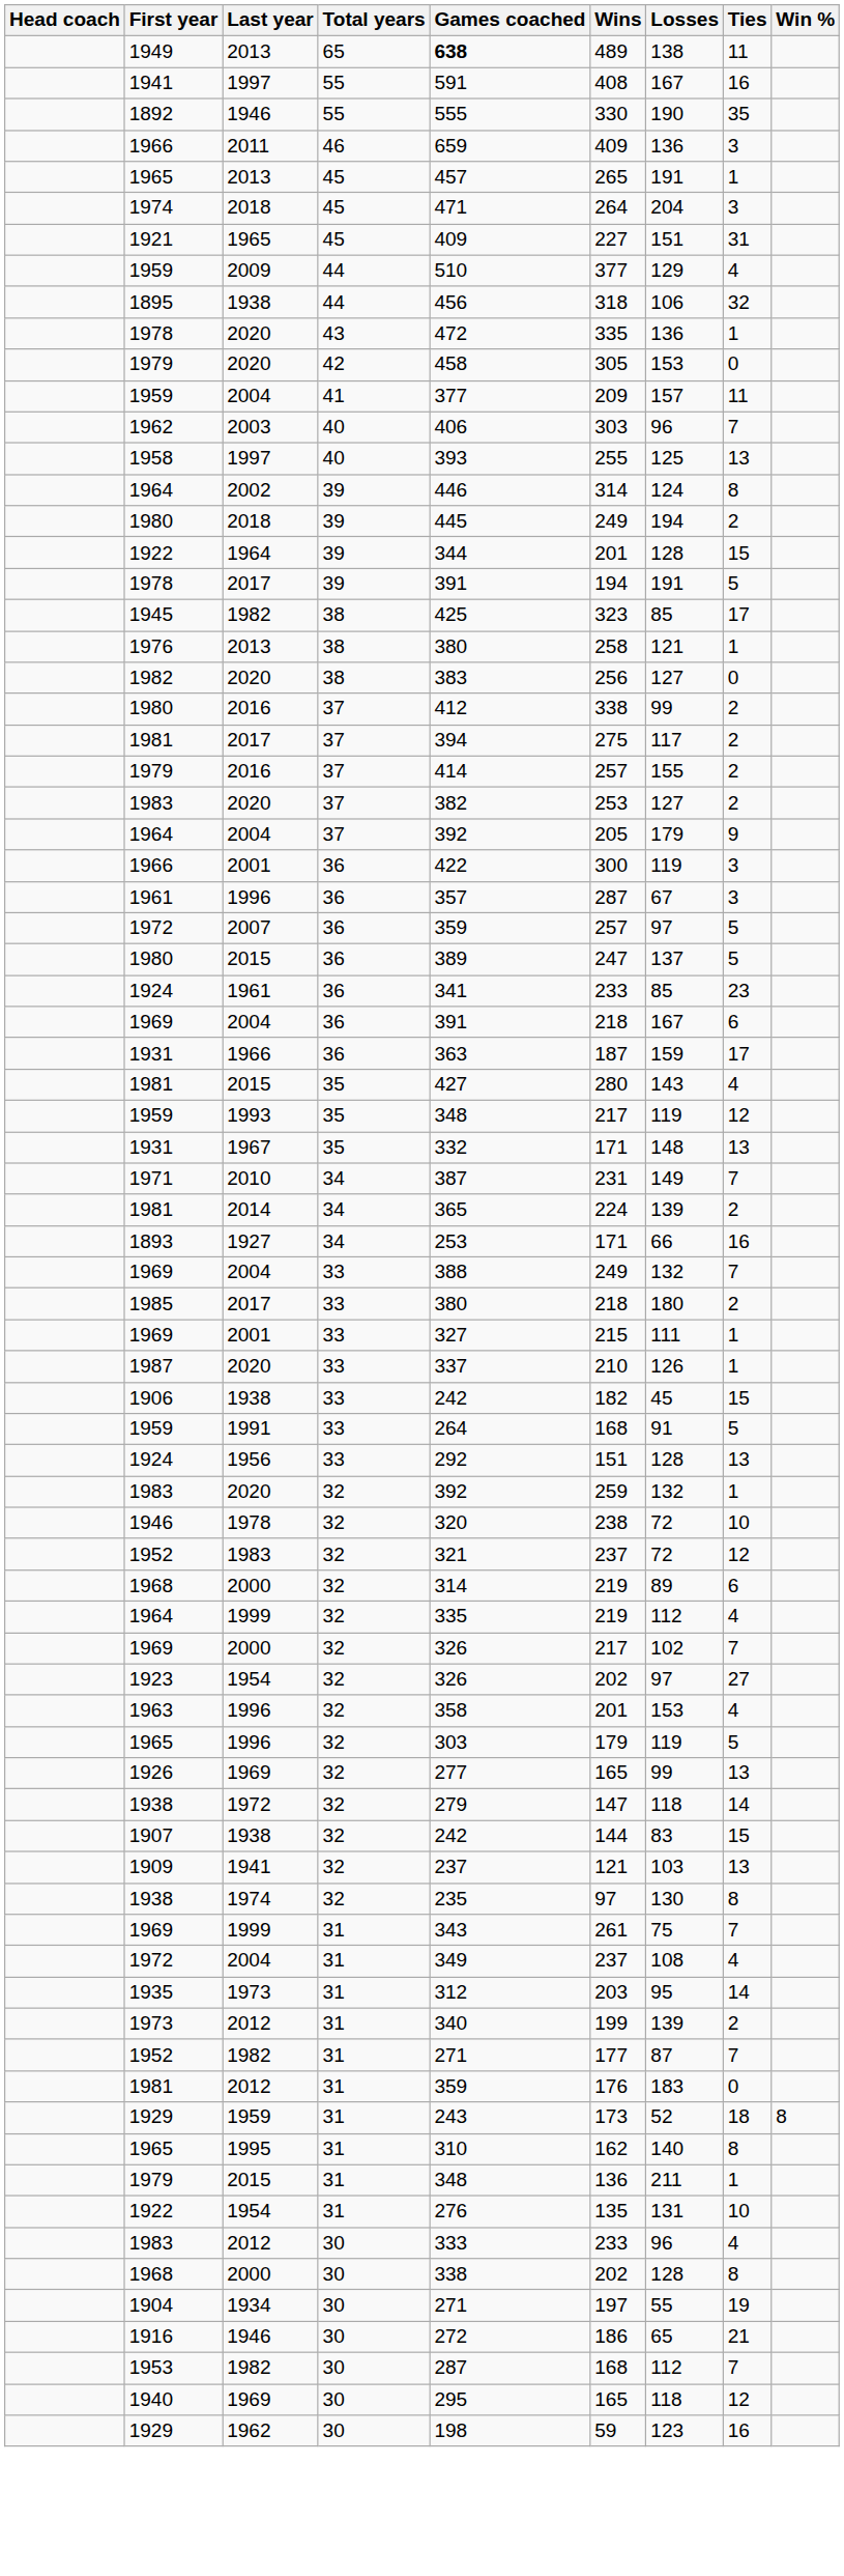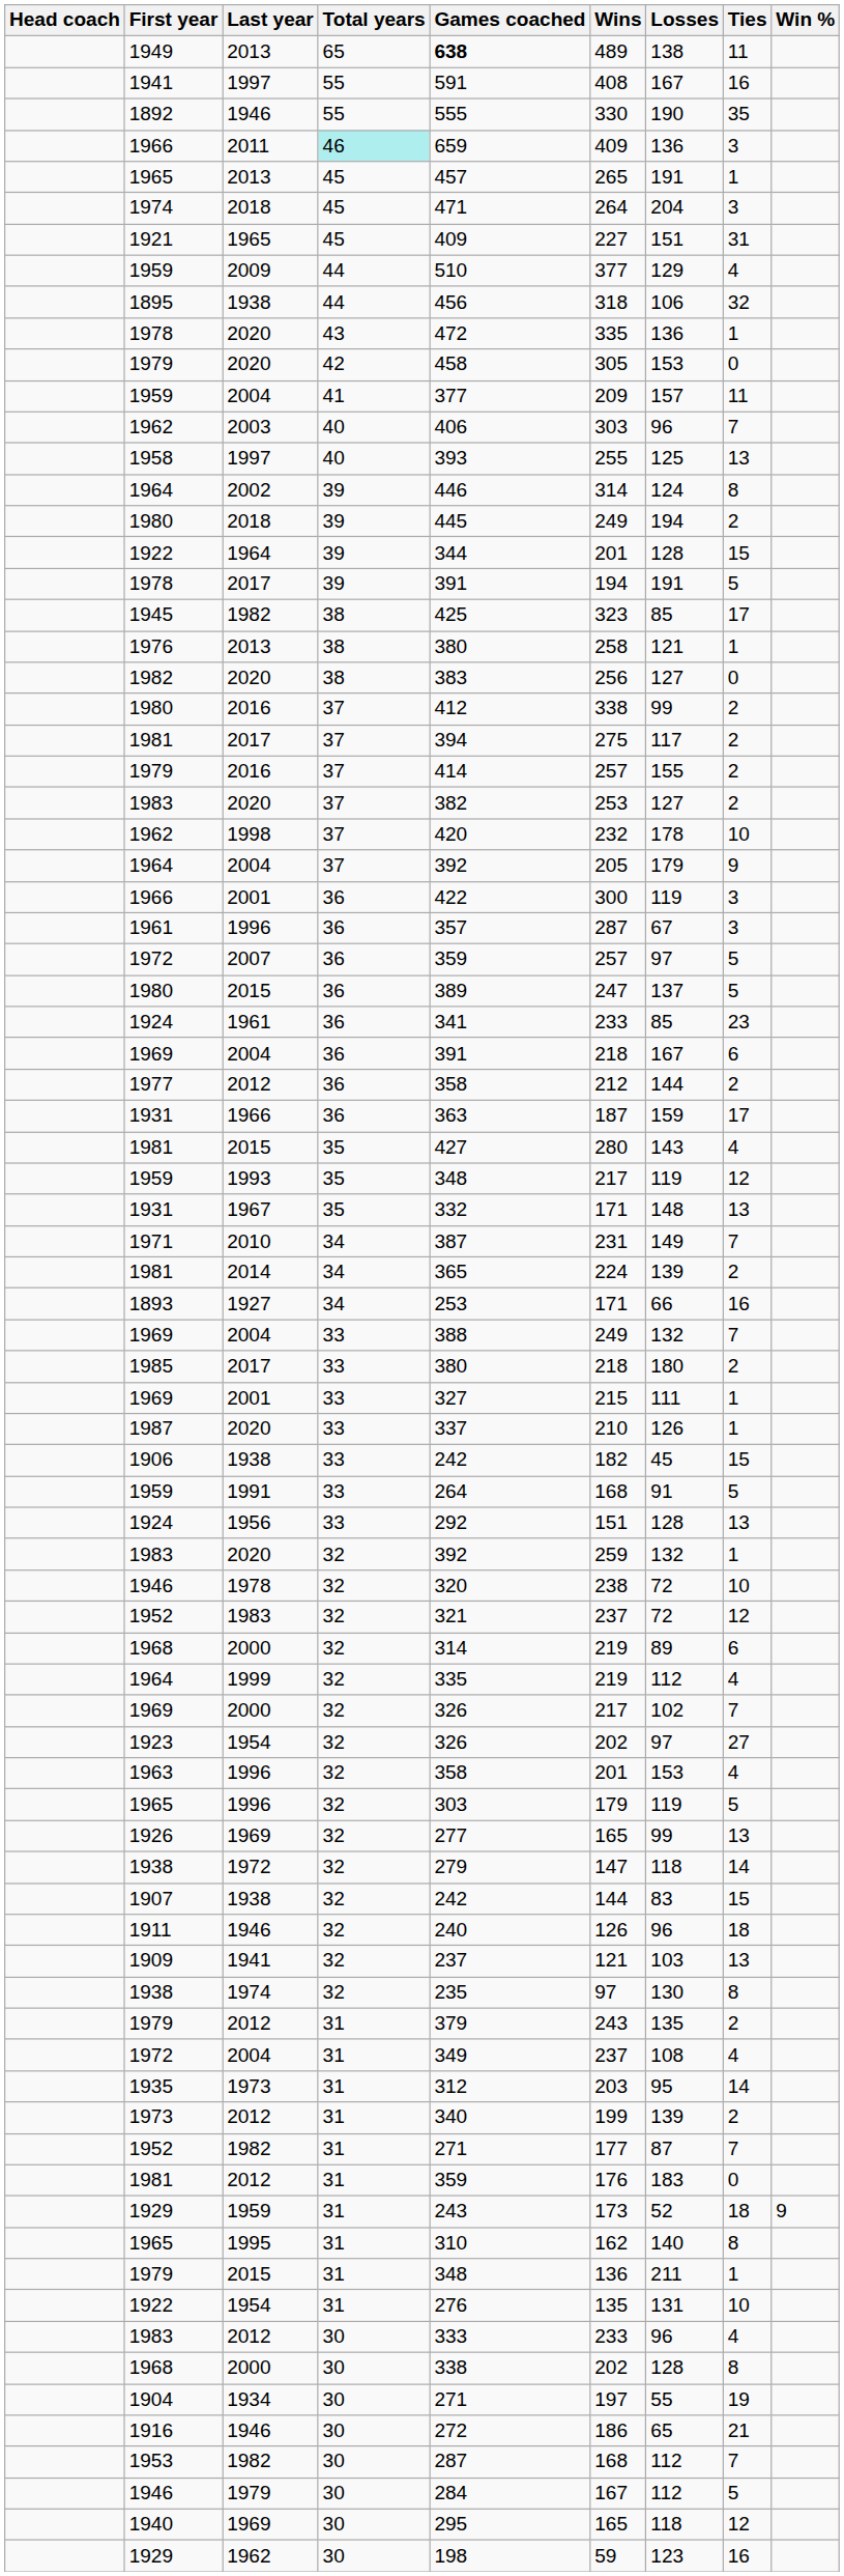 <table class="wikitable sortable">
 <tr>
 <th>Head coach</th>
 <th>First year</th>
 <th>Last year</th>
 <th data-sort-type="number">Total years</th>
 <th data-sort-type="number">Games coached</th>
 <th data-sort-type="number">Wins</th>
 <th data-sort-type="number">Losses</th>
 <th data-sort-type="number">Ties</th>
 <th>Win %</th>
 </tr>
 <tr>
 <td></td>
 <td>1949</td>
 <td>2013</td>
 <td>65</td>
 <td><strong>638</strong></td>
 <td>489</td>
 <td>138</td>
 <td>11</td>
 <td></td>
 </tr>
 <tr>
 <td></td>
 <td>1941</td>
 <td>1997</td>
 <td>55</td>
 <td>591</td>
 <td>408</td>
 <td>167</td>
 <td>16</td>
 <td></td>
 </tr>
 <tr>
 <td></td>
 <td>1892</td>
 <td>1946</td>
 <td>55</td>
 <td>555</td>
 <td>330</td>
 <td>190</td>
 <td>35</td>
 <td></td>
 </tr>
 <tr>
 <td></td>
 <td>1966</td>
 <td>2011</td>
-<td>46</td>
+<td style="background: paleturquoise;">46</td>
 <td>659</td>
 <td>409</td>
 <td>136</td>
 <td>3</td>
 <td></td>
 </tr>
 <tr>
 <td></td>
 <td>1965</td>
 <td>2013</td>
 <td>45</td>
 <td>457</td>
 <td>265</td>
 <td>191</td>
 <td>1</td>
 <td></td>
 </tr>
 <tr>
 <td></td>
 <td>1974</td>
 <td>2018</td>
 <td>45</td>
 <td>471</td>
 <td>264</td>
 <td>204</td>
 <td>3</td>
 <td></td>
 </tr>
 <tr>
 <td></td>
 <td>1921</td>
 <td>1965</td>
 <td>45</td>
 <td>409</td>
 <td>227</td>
 <td>151</td>
 <td>31</td>
 <td></td>
 </tr>
 <tr>
 <td></td>
 <td>1959</td>
 <td>2009</td>
 <td>44</td>
 <td>510</td>
 <td>377</td>
 <td>129</td>
 <td>4</td>
 <td></td>
 </tr>
 <tr>
 <td></td>
 <td>1895</td>
 <td>1938</td>
 <td>44</td>
 <td>456</td>
 <td>318</td>
 <td>106</td>
 <td>32</td>
 <td></td>
 </tr>
 <tr>
 <td><strong></strong></td>
 <td>1978</td>
 <td>2020</td>
 <td>43</td>
 <td>472</td>
 <td>335</td>
 <td>136</td>
 <td>1</td>
 <td></td>
 </tr>
 <tr>
 <td></td>
 <td>1979</td>
 <td>2020</td>
 <td>42</td>
 <td>458</td>
 <td>305</td>
 <td>153</td>
 <td>0</td>
 <td></td>
 </tr>
 <tr>
 <td></td>
 <td>1959</td>
 <td>2004</td>
 <td>41</td>
 <td>377</td>
 <td>209</td>
 <td>157</td>
 <td>11</td>
 <td></td>
 </tr>
 <tr>
 <td></td>
 <td>1962</td>
 <td>2003</td>
 <td>40</td>
 <td>406</td>
 <td>303</td>
 <td>96</td>
 <td>7</td>
 <td></td>
 </tr>
 <tr>
 <td></td>
 <td>1958</td>
 <td>1997</td>
 <td>40</td>
 <td>393</td>
 <td>255</td>
 <td>125</td>
 <td>13</td>
 <td></td>
 </tr>
 <tr>
 <td></td>
 <td>1964</td>
 <td>2002</td>
 <td>39</td>
 <td>446</td>
 <td>314</td>
 <td>124</td>
 <td>8</td>
 <td></td>
 </tr>
 <tr>
 <td></td>
 <td>1980</td>
 <td>2018</td>
 <td>39</td>
 <td>445</td>
 <td>249</td>
 <td>194</td>
 <td>2</td>
 <td></td>
 </tr>
 <tr>
 <td></td>
 <td>1922</td>
 <td>1964</td>
 <td>39</td>
 <td>344</td>
 <td>201</td>
 <td>128</td>
 <td>15</td>
 <td></td>
 </tr>
 <tr>
 <td></td>
 <td>1978</td>
 <td>2017</td>
 <td>39</td>
 <td>391</td>
 <td>194</td>
 <td>191</td>
 <td>5</td>
 <td></td>
 </tr>
 <tr>
 <td></td>
 <td>1945</td>
 <td>1982</td>
 <td>38</td>
 <td>425</td>
 <td>323</td>
 <td>85</td>
 <td>17</td>
 <td></td>
 </tr>
 <tr>
 <td></td>
 <td>1976</td>
 <td>2013</td>
 <td>38</td>
 <td>380</td>
 <td>258</td>
 <td>121</td>
 <td>1</td>
 <td></td>
 </tr>
 <tr>
 <td><strong></strong></td>
 <td>1982</td>
 <td>2020</td>
 <td>38</td>
 <td>383</td>
 <td>256</td>
 <td>127</td>
 <td>0</td>
 <td></td>
 </tr>
 <tr>
 <td></td>
 <td>1980</td>
 <td>2016</td>
 <td>37</td>
 <td>412</td>
 <td>338</td>
 <td>99</td>
 <td>2</td>
 <td></td>
 </tr>
 <tr>
 <td></td>
 <td>1981</td>
 <td>2017</td>
 <td>37</td>
 <td>394</td>
 <td>275</td>
 <td>117</td>
 <td>2</td>
 <td></td>
 </tr>
 <tr>
 <td></td>
 <td>1979</td>
 <td>2016</td>
 <td>37</td>
 <td>414</td>
 <td>257</td>
 <td>155</td>
 <td>2</td>
 <td></td>
 </tr>
 <tr>
 <td><strong></strong></td>
 <td>1983</td>
 <td>2020</td>
 <td>37</td>
 <td>382</td>
 <td>253</td>
 <td>127</td>
 <td>2</td>
 <td></td>
 </tr>
 <tr>
 <td></td>
+<td>1962</td>
+<td>1998</td>
+<td>37</td>
+<td>420</td>
+<td>232</td>
+<td>178</td>
+<td>10</td>
+<td></td>
+</tr>
+<tr>
+<td></td>
 <td>1964</td>
 <td>2004</td>
 <td>37</td>
 <td>392</td>
 <td>205</td>
 <td>179</td>
 <td>9</td>
 <td></td>
 </tr>
 <tr>
 <td></td>
 <td>1966</td>
 <td>2001</td>
 <td>36</td>
 <td>422</td>
 <td>300</td>
 <td>119</td>
 <td>3</td>
 <td></td>
 </tr>
 <tr>
 <td></td>
 <td>1961</td>
 <td>1996</td>
 <td>36</td>
 <td>357</td>
 <td>287</td>
 <td>67</td>
 <td>3</td>
 <td></td>
 </tr>
 <tr>
 <td></td>
 <td>1972</td>
 <td>2007</td>
 <td>36</td>
 <td>359</td>
 <td>257</td>
 <td>97</td>
 <td>5</td>
 <td></td>
 </tr>
 <tr>
 <td></td>
 <td>1980</td>
 <td>2015</td>
 <td>36</td>
 <td>389</td>
 <td>247</td>
 <td>137</td>
 <td>5</td>
 <td></td>
 </tr>
 <tr>
 <td></td>
 <td>1924</td>
 <td>1961</td>
 <td>36</td>
 <td>341</td>
 <td>233</td>
 <td>85</td>
 <td>23</td>
 <td></td>
 </tr>
 <tr>
 <td></td>
 <td>1969</td>
 <td>2004</td>
 <td>36</td>
 <td>391</td>
 <td>218</td>
 <td>167</td>
 <td>6</td>
+<td></td>
+</tr>
+<tr>
+<td></td>
+<td>1977</td>
+<td>2012</td>
+<td>36</td>
+<td>358</td>
+<td>212</td>
+<td>144</td>
+<td>2</td>
 <td></td>
 </tr>
 <tr>
 <td></td>
 <td>1931</td>
 <td>1966</td>
 <td>36</td>
 <td>363</td>
 <td>187</td>
 <td>159</td>
 <td>17</td>
 <td></td>
 </tr>
 <tr>
 <td></td>
 <td>1981</td>
 <td>2015</td>
 <td>35</td>
 <td>427</td>
 <td>280</td>
 <td>143</td>
 <td>4</td>
 <td></td>
 </tr>
 <tr>
 <td></td>
 <td>1959</td>
 <td>1993</td>
 <td>35</td>
 <td>348</td>
 <td>217</td>
 <td>119</td>
 <td>12</td>
 <td></td>
 </tr>
 <tr>
 <td></td>
 <td>1931</td>
 <td>1967</td>
 <td>35</td>
 <td>332</td>
 <td>171</td>
 <td>148</td>
 <td>13</td>
 <td></td>
 </tr>
 <tr>
 <td></td>
 <td>1971</td>
 <td>2010</td>
 <td>34</td>
 <td>387</td>
 <td>231</td>
 <td>149</td>
 <td>7</td>
 <td></td>
 </tr>
 <tr>
 <td></td>
 <td>1981</td>
 <td>2014</td>
 <td>34</td>
 <td>365</td>
 <td>224</td>
 <td>139</td>
 <td>2</td>
 <td></td>
 </tr>
 <tr>
 <td></td>
 <td>1893</td>
 <td>1927</td>
 <td>34</td>
 <td>253</td>
 <td>171</td>
 <td>66</td>
 <td>16</td>
 <td></td>
 </tr>
 <tr>
 <td></td>
 <td>1969</td>
 <td>2004</td>
 <td>33</td>
 <td>388</td>
 <td>249</td>
 <td>132</td>
 <td>7</td>
 <td></td>
 </tr>
 <tr>
 <td></td>
 <td>1985</td>
 <td>2017</td>
 <td>33</td>
 <td>380</td>
 <td>218</td>
 <td>180</td>
 <td>2</td>
 <td></td>
 </tr>
 <tr>
 <td></td>
 <td>1969</td>
 <td>2001</td>
 <td>33</td>
 <td>327</td>
 <td>215</td>
 <td>111</td>
 <td>1</td>
 <td></td>
 </tr>
 <tr>
 <td><strong></strong></td>
 <td>1987</td>
 <td>2020</td>
 <td>33</td>
 <td>337</td>
 <td>210</td>
 <td>126</td>
 <td>1</td>
 <td></td>
 </tr>
 <tr>
 <td></td>
 <td>1906</td>
 <td>1938</td>
 <td>33</td>
 <td>242</td>
 <td>182</td>
 <td>45</td>
 <td>15</td>
 <td></td>
 </tr>
 <tr>
 <td></td>
 <td>1959</td>
 <td>1991</td>
 <td>33</td>
 <td>264</td>
 <td>168</td>
 <td>91</td>
 <td>5</td>
 <td></td>
 </tr>
 <tr>
 <td></td>
 <td>1924</td>
 <td>1956</td>
 <td>33</td>
 <td>292</td>
 <td>151</td>
 <td>128</td>
 <td>13</td>
 <td></td>
 </tr>
 <tr>
 <td><strong></strong></td>
 <td>1983</td>
 <td>2020</td>
 <td>32</td>
 <td>392</td>
 <td>259</td>
 <td>132</td>
 <td>1</td>
 <td></td>
 </tr>
 <tr>
 <td></td>
 <td>1946</td>
 <td>1978</td>
 <td>32</td>
 <td>320</td>
 <td>238</td>
 <td>72</td>
 <td>10</td>
 <td></td>
 </tr>
 <tr>
 <td></td>
 <td>1952</td>
 <td>1983</td>
 <td>32</td>
 <td>321</td>
 <td>237</td>
 <td>72</td>
 <td>12</td>
 <td></td>
 </tr>
 <tr>
 <td></td>
 <td>1968</td>
 <td>2000</td>
 <td>32</td>
 <td>314</td>
 <td>219</td>
 <td>89</td>
 <td>6</td>
 <td></td>
 </tr>
 <tr>
 <td></td>
 <td>1964</td>
 <td>1999</td>
 <td>32</td>
 <td>335</td>
 <td>219</td>
 <td>112</td>
 <td>4</td>
 <td></td>
 </tr>
 <tr>
 <td></td>
 <td>1969</td>
 <td>2000</td>
 <td>32</td>
 <td>326</td>
 <td>217</td>
 <td>102</td>
 <td>7</td>
 <td></td>
 </tr>
 <tr>
 <td></td>
 <td>1923</td>
 <td>1954</td>
 <td>32</td>
 <td>326</td>
 <td>202</td>
 <td>97</td>
 <td>27</td>
 <td></td>
 </tr>
 <tr>
 <td></td>
 <td>1963</td>
 <td>1996</td>
 <td>32</td>
 <td>358</td>
 <td>201</td>
 <td>153</td>
 <td>4</td>
 <td></td>
 </tr>
 <tr>
 <td></td>
 <td>1965</td>
 <td>1996</td>
 <td>32</td>
 <td>303</td>
 <td>179</td>
 <td>119</td>
 <td>5</td>
 <td></td>
 </tr>
 <tr>
 <td></td>
 <td>1926</td>
 <td>1969</td>
 <td>32</td>
 <td>277</td>
 <td>165</td>
 <td>99</td>
 <td>13</td>
 <td></td>
 </tr>
 <tr>
 <td></td>
 <td>1938</td>
 <td>1972</td>
 <td>32</td>
 <td>279</td>
 <td>147</td>
 <td>118</td>
 <td>14</td>
 <td></td>
 </tr>
 <tr>
 <td></td>
 <td>1907</td>
 <td>1938</td>
 <td>32</td>
 <td>242</td>
 <td>144</td>
 <td>83</td>
 <td>15</td>
 <td></td>
 </tr>
 <tr>
 <td></td>
+<td>1911</td>
+<td>1946</td>
+<td>32</td>
+<td>240</td>
+<td>126</td>
+<td>96</td>
+<td>18</td>
+<td></td>
+</tr>
+<tr>
+<td></td>
 <td>1909</td>
 <td>1941</td>
 <td>32</td>
 <td>237</td>
 <td>121</td>
 <td>103</td>
 <td>13</td>
 <td></td>
 </tr>
 <tr>
 <td></td>
 <td>1938</td>
 <td>1974</td>
 <td>32</td>
 <td>235</td>
 <td>97</td>
 <td>130</td>
 <td>8</td>
 <td></td>
 </tr>
 <tr>
 <td></td>
-<td>1969</td>
-<td>1999</td>
+<td>1979</td>
+<td>2012</td>
 <td>31</td>
-<td>343</td>
-<td>261</td>
-<td>75</td>
-<td>7</td>
+<td>379</td>
+<td>243</td>
+<td>135</td>
+<td>2</td>
 <td></td>
 </tr>
 <tr>
 <td></td>
 <td>1972</td>
 <td>2004</td>
 <td>31</td>
 <td>349</td>
 <td>237</td>
 <td>108</td>
 <td>4</td>
 <td></td>
 </tr>
 <tr>
 <td></td>
 <td>1935</td>
 <td>1973</td>
 <td>31</td>
 <td>312</td>
 <td>203</td>
 <td>95</td>
 <td>14</td>
 <td></td>
 </tr>
 <tr>
 <td></td>
 <td>1973</td>
 <td>2012</td>
 <td>31</td>
 <td>340</td>
 <td>199</td>
 <td>139</td>
 <td>2</td>
 <td></td>
 </tr>
 <tr>
 <td></td>
 <td>1952</td>
 <td>1982</td>
 <td>31</td>
 <td>271</td>
 <td>177</td>
 <td>87</td>
 <td>7</td>
 <td></td>
 </tr>
 <tr>
 <td></td>
 <td>1981</td>
 <td>2012</td>
 <td>31</td>
 <td>359</td>
 <td>176</td>
 <td>183</td>
 <td>0</td>
 <td></td>
 </tr>
 <tr>
 <td></td>
 <td>1929</td>
 <td>1959</td>
 <td>31</td>
 <td>243</td>
 <td>173</td>
 <td>52</td>
 <td>18</td>
-<td>8</td>
+<td>9</td>
 </tr>
 <tr>
 <td></td>
 <td>1965</td>
 <td>1995</td>
 <td>31</td>
 <td>310</td>
 <td>162</td>
 <td>140</td>
 <td>8</td>
 <td></td>
 </tr>
 <tr>
 <td></td>
 <td>1979</td>
 <td>2015</td>
 <td>31</td>
 <td>348</td>
 <td>136</td>
 <td>211</td>
 <td>1</td>
 <td></td>
 </tr>
 <tr>
 <td></td>
 <td>1922</td>
 <td>1954</td>
 <td>31</td>
 <td>276</td>
 <td>135</td>
 <td>131</td>
 <td>10</td>
 <td></td>
 </tr>
 <tr>
 <td></td>
 <td>1983</td>
 <td>2012</td>
 <td>30</td>
 <td>333</td>
 <td>233</td>
 <td>96</td>
 <td>4</td>
 <td></td>
 </tr>
 <tr>
 <td></td>
 <td>1968</td>
 <td>2000</td>
 <td>30</td>
 <td>338</td>
 <td>202</td>
 <td>128</td>
 <td>8</td>
 <td></td>
 </tr>
 <tr>
 <td></td>
 <td>1904</td>
 <td>1934</td>
 <td>30</td>
 <td>271</td>
 <td>197</td>
 <td>55</td>
 <td>19</td>
 <td></td>
 </tr>
 <tr>
 <td></td>
 <td>1916</td>
 <td>1946</td>
 <td>30</td>
 <td>272</td>
 <td>186</td>
 <td>65</td>
 <td>21</td>
 <td></td>
 </tr>
 <tr>
 <td></td>
 <td>1953</td>
 <td>1982</td>
 <td>30</td>
 <td>287</td>
 <td>168</td>
 <td>112</td>
 <td>7</td>
 <td></td>
 </tr>
 <tr>
 <td></td>
+<td>1946</td>
+<td>1979</td>
+<td>30</td>
+<td>284</td>
+<td>167</td>
+<td>112</td>
+<td>5</td>
+<td></td>
+</tr>
+<tr>
+<td></td>
 <td>1940</td>
 <td>1969</td>
 <td>30</td>
 <td>295</td>
 <td>165</td>
 <td>118</td>
 <td>12</td>
 <td></td>
 </tr>
 <tr>
 <td></td>
 <td>1929</td>
 <td>1962</td>
 <td>30</td>
 <td>198</td>
 <td>59</td>
 <td>123</td>
 <td>16</td>
 <td></td>
 </tr>
 </table>
